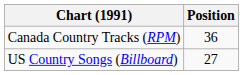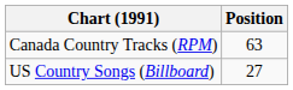 <table class="wikitable sortable">
 <tr>
 <th scope="col">Chart (1991)</th>
 <th scope="col">Position</th>
 </tr>
 <tr>
 <td>Canada Country Tracks (<em><a href='#'>RPM</a></em>)</td>
-<td align="center">36</td>
+<td align="center">63</td>
 </tr>
 <tr>
 <td>US <a href='#'>Country Songs</a> (<em><a href='#'>Billboard</a></em>)</td>
 <td align="center">27</td>
 </tr>
 </table>
